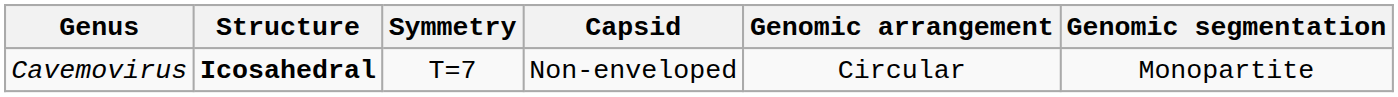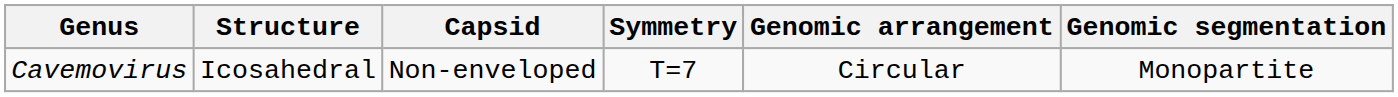 <table class="wikitable sortable" style="text-align:center">
 <tr>
 <th>Genus</th>
 <th>Structure</th>
+<th>Capsid</th>
 <th>Symmetry</th>
-<th>Capsid</th>
 <th>Genomic arrangement</th>
 <th>Genomic segmentation</th>
 </tr>
 <tr>
 <td><em>Cavemovirus</em></td>
-<td><strong>Icosahedral</strong></td>
+<td>Icosahedral</td>
+<td>Non-enveloped</td>
 <td>T=7</td>
-<td>Non-enveloped</td>
 <td>Circular</td>
 <td>Monopartite</td>
 </tr>
 </table>
